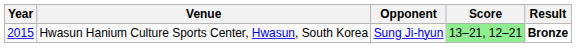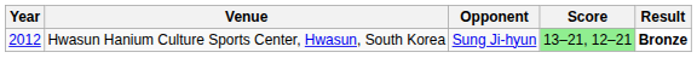 <table class="sortable wikitable" style="font-size: 90%;">
 <tr>
 <th>Year</th>
 <th>Venue</th>
 <th>Opponent</th>
 <th>Score</th>
 <th>Result</th>
 </tr>
 <tr>
-<td align="center"><a href='#'>2015</a></td>
+<td align="center"><a href='#'>2012</a></td>
 <td align="left">Hwasun Hanium Culture Sports Center, <a href='#'>Hwasun</a>, South Korea</td>
 <td align="left"> <a href='#'>Sung Ji-hyun</a></td>
 <td align="left" style="background: lightgreen;">13–21, 12–21</td>
 <td style="text-align:left; background:white"> <strong>Bronze</strong></td>
 </tr>
 </table>
